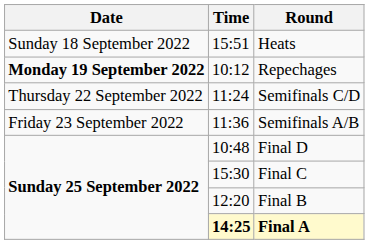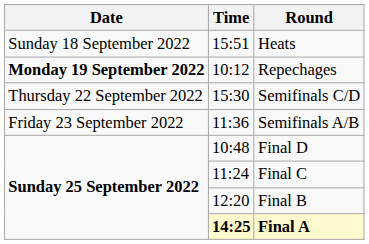 <table class="wikitable">
 <tr>
 <th>Date</th>
 <th>Time</th>
 <th>Round</th>
 </tr>
 <tr>
 <td>Sunday 18 September 2022</td>
 <td>15:51</td>
 <td>Heats</td>
 </tr>
 <tr>
 <td><strong>Monday 19 September 2022</strong></td>
 <td>10:12</td>
 <td>Repechages</td>
 </tr>
 <tr>
 <td>Thursday 22 September 2022</td>
-<td>11:24</td>
+<td>15:30</td>
 <td>Semifinals C/D</td>
 </tr>
 <tr>
 <td>Friday 23 September 2022</td>
 <td>11:36</td>
 <td>Semifinals A/B</td>
 </tr>
 <tr>
 <td rowspan=4><strong>Sunday 25 September 2022</strong></td>
 <td>10:48</td>
 <td>Final D</td>
 </tr>
 <tr>
-<td>15:30</td>
+<td>11:24</td>
 <td>Final C</td>
 </tr>
 <tr>
 <td>12:20</td>
 <td>Final B</td>
 </tr>
 <tr>
 <td style=background:lemonchiffon><strong>14:25</strong></td>
 <td style=background:lemonchiffon><strong>Final A</strong></td>
 </tr>
 </table>
